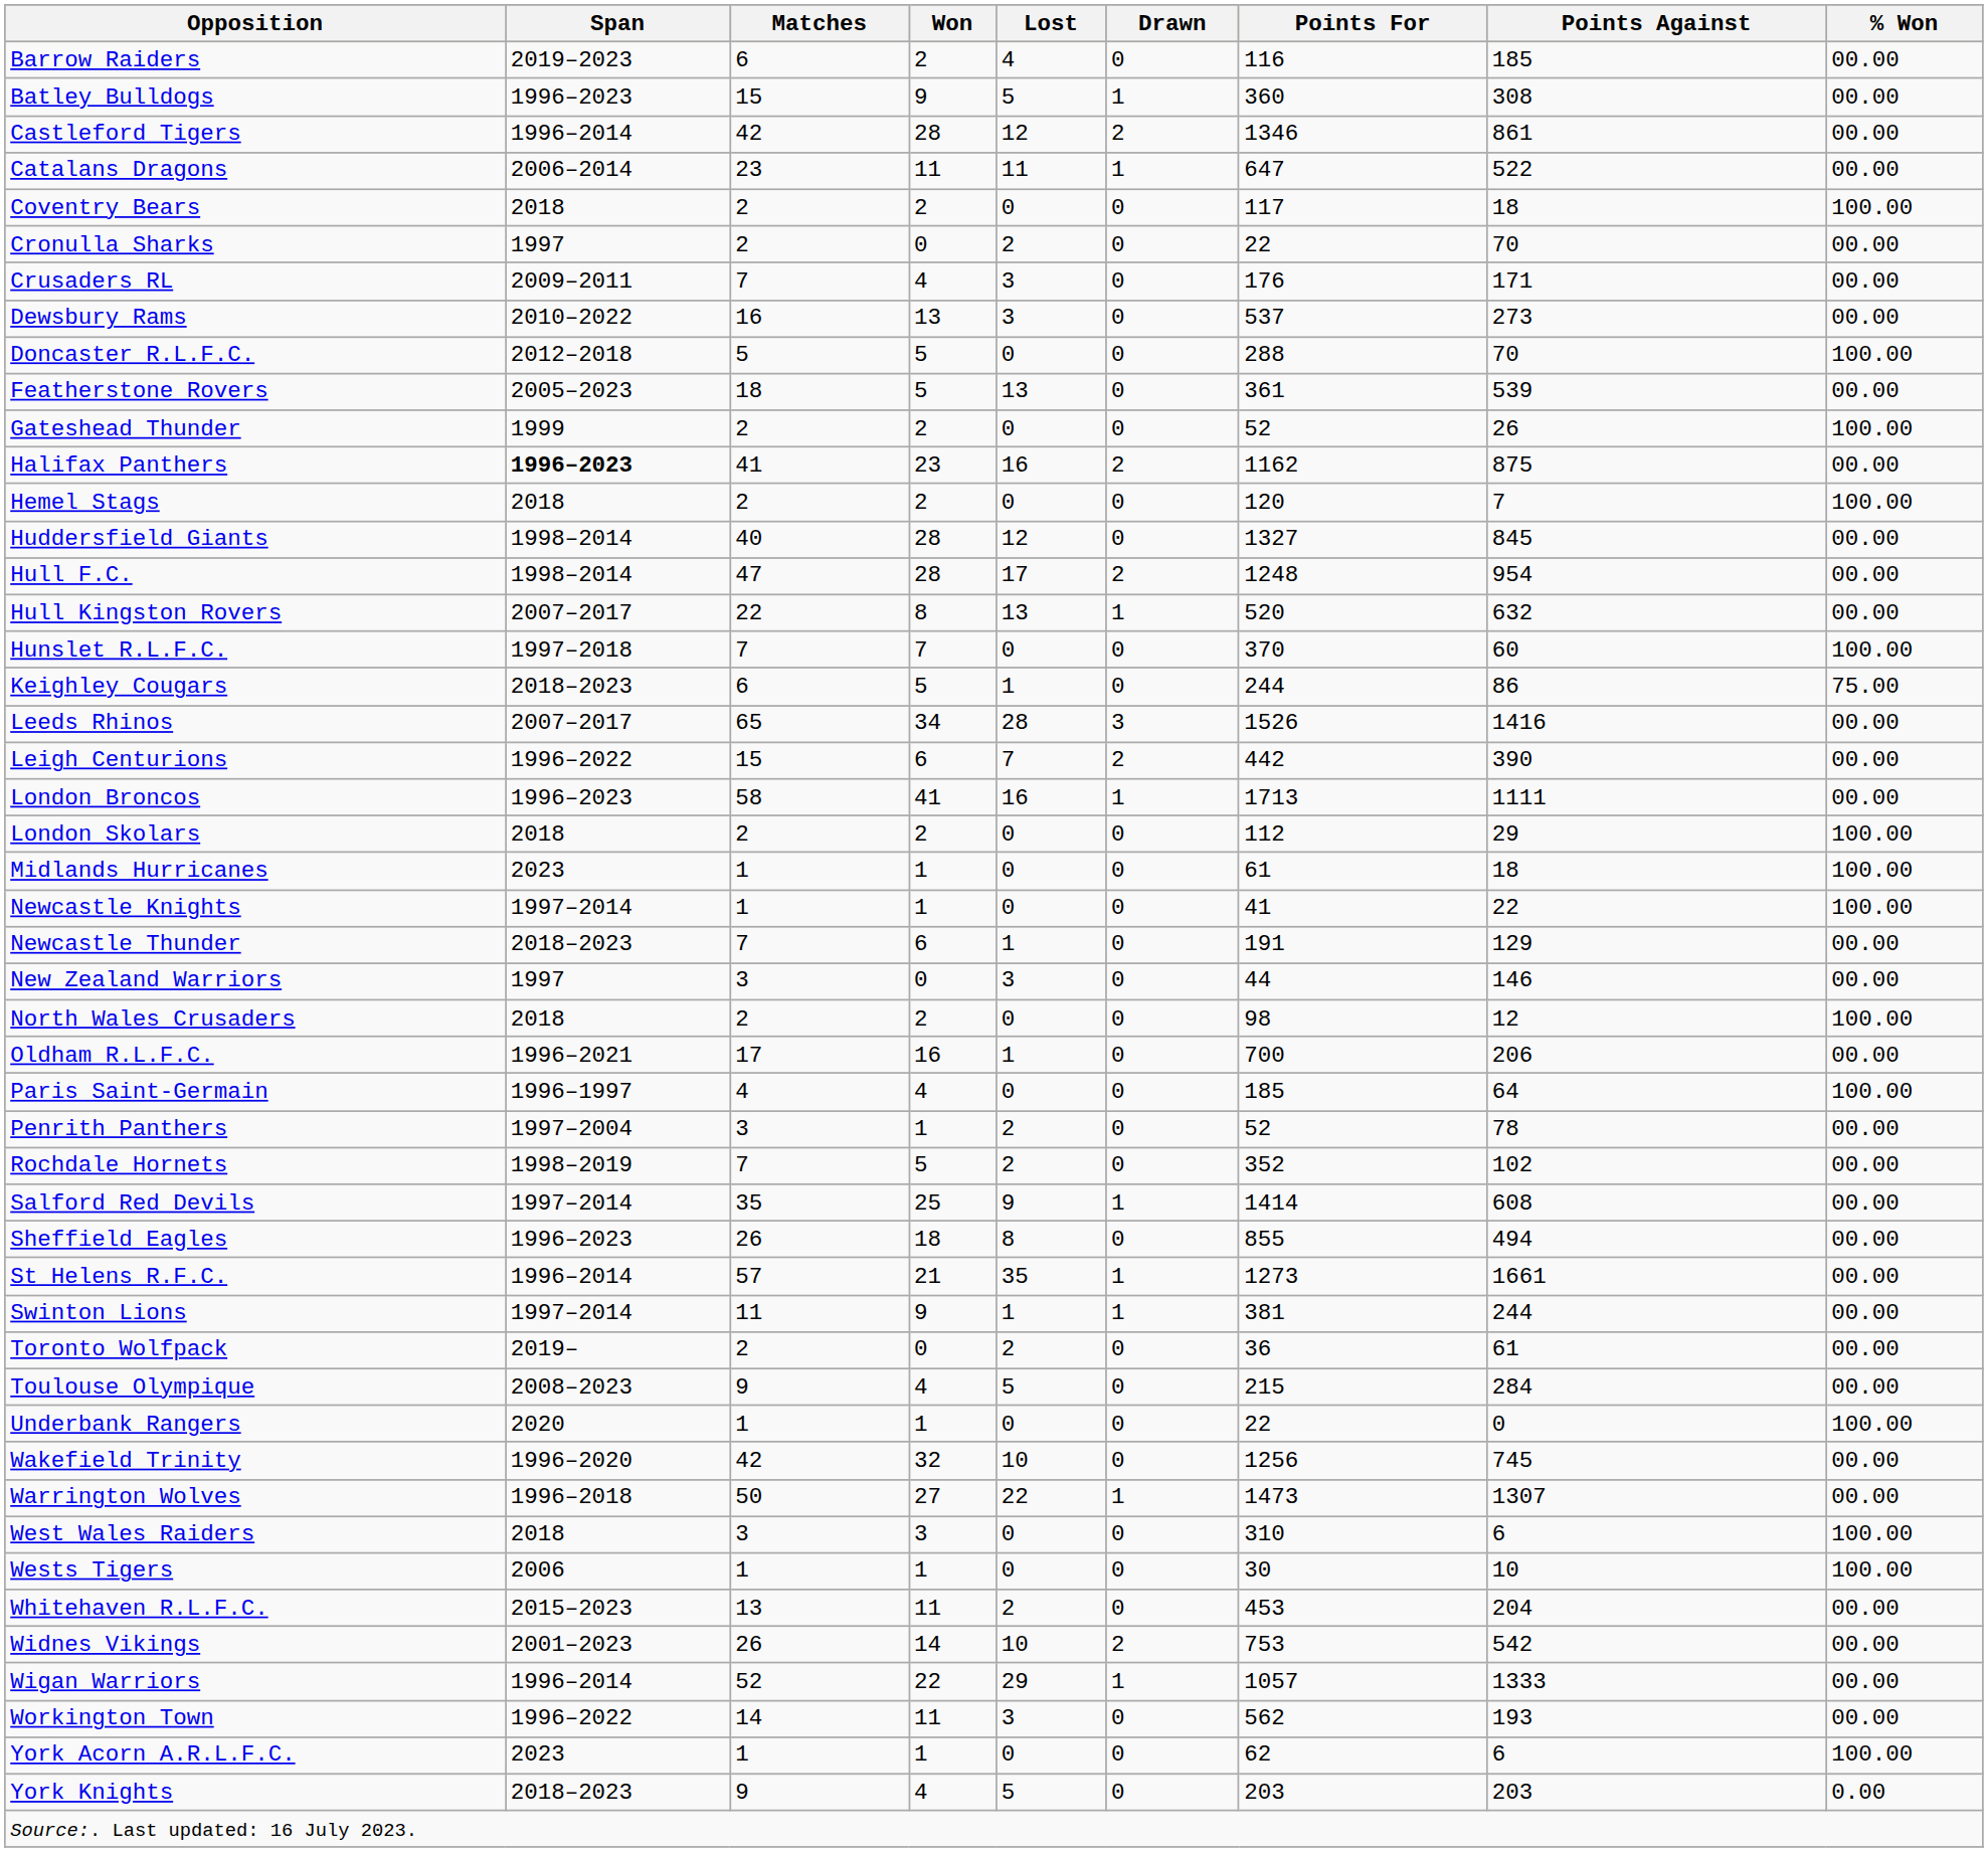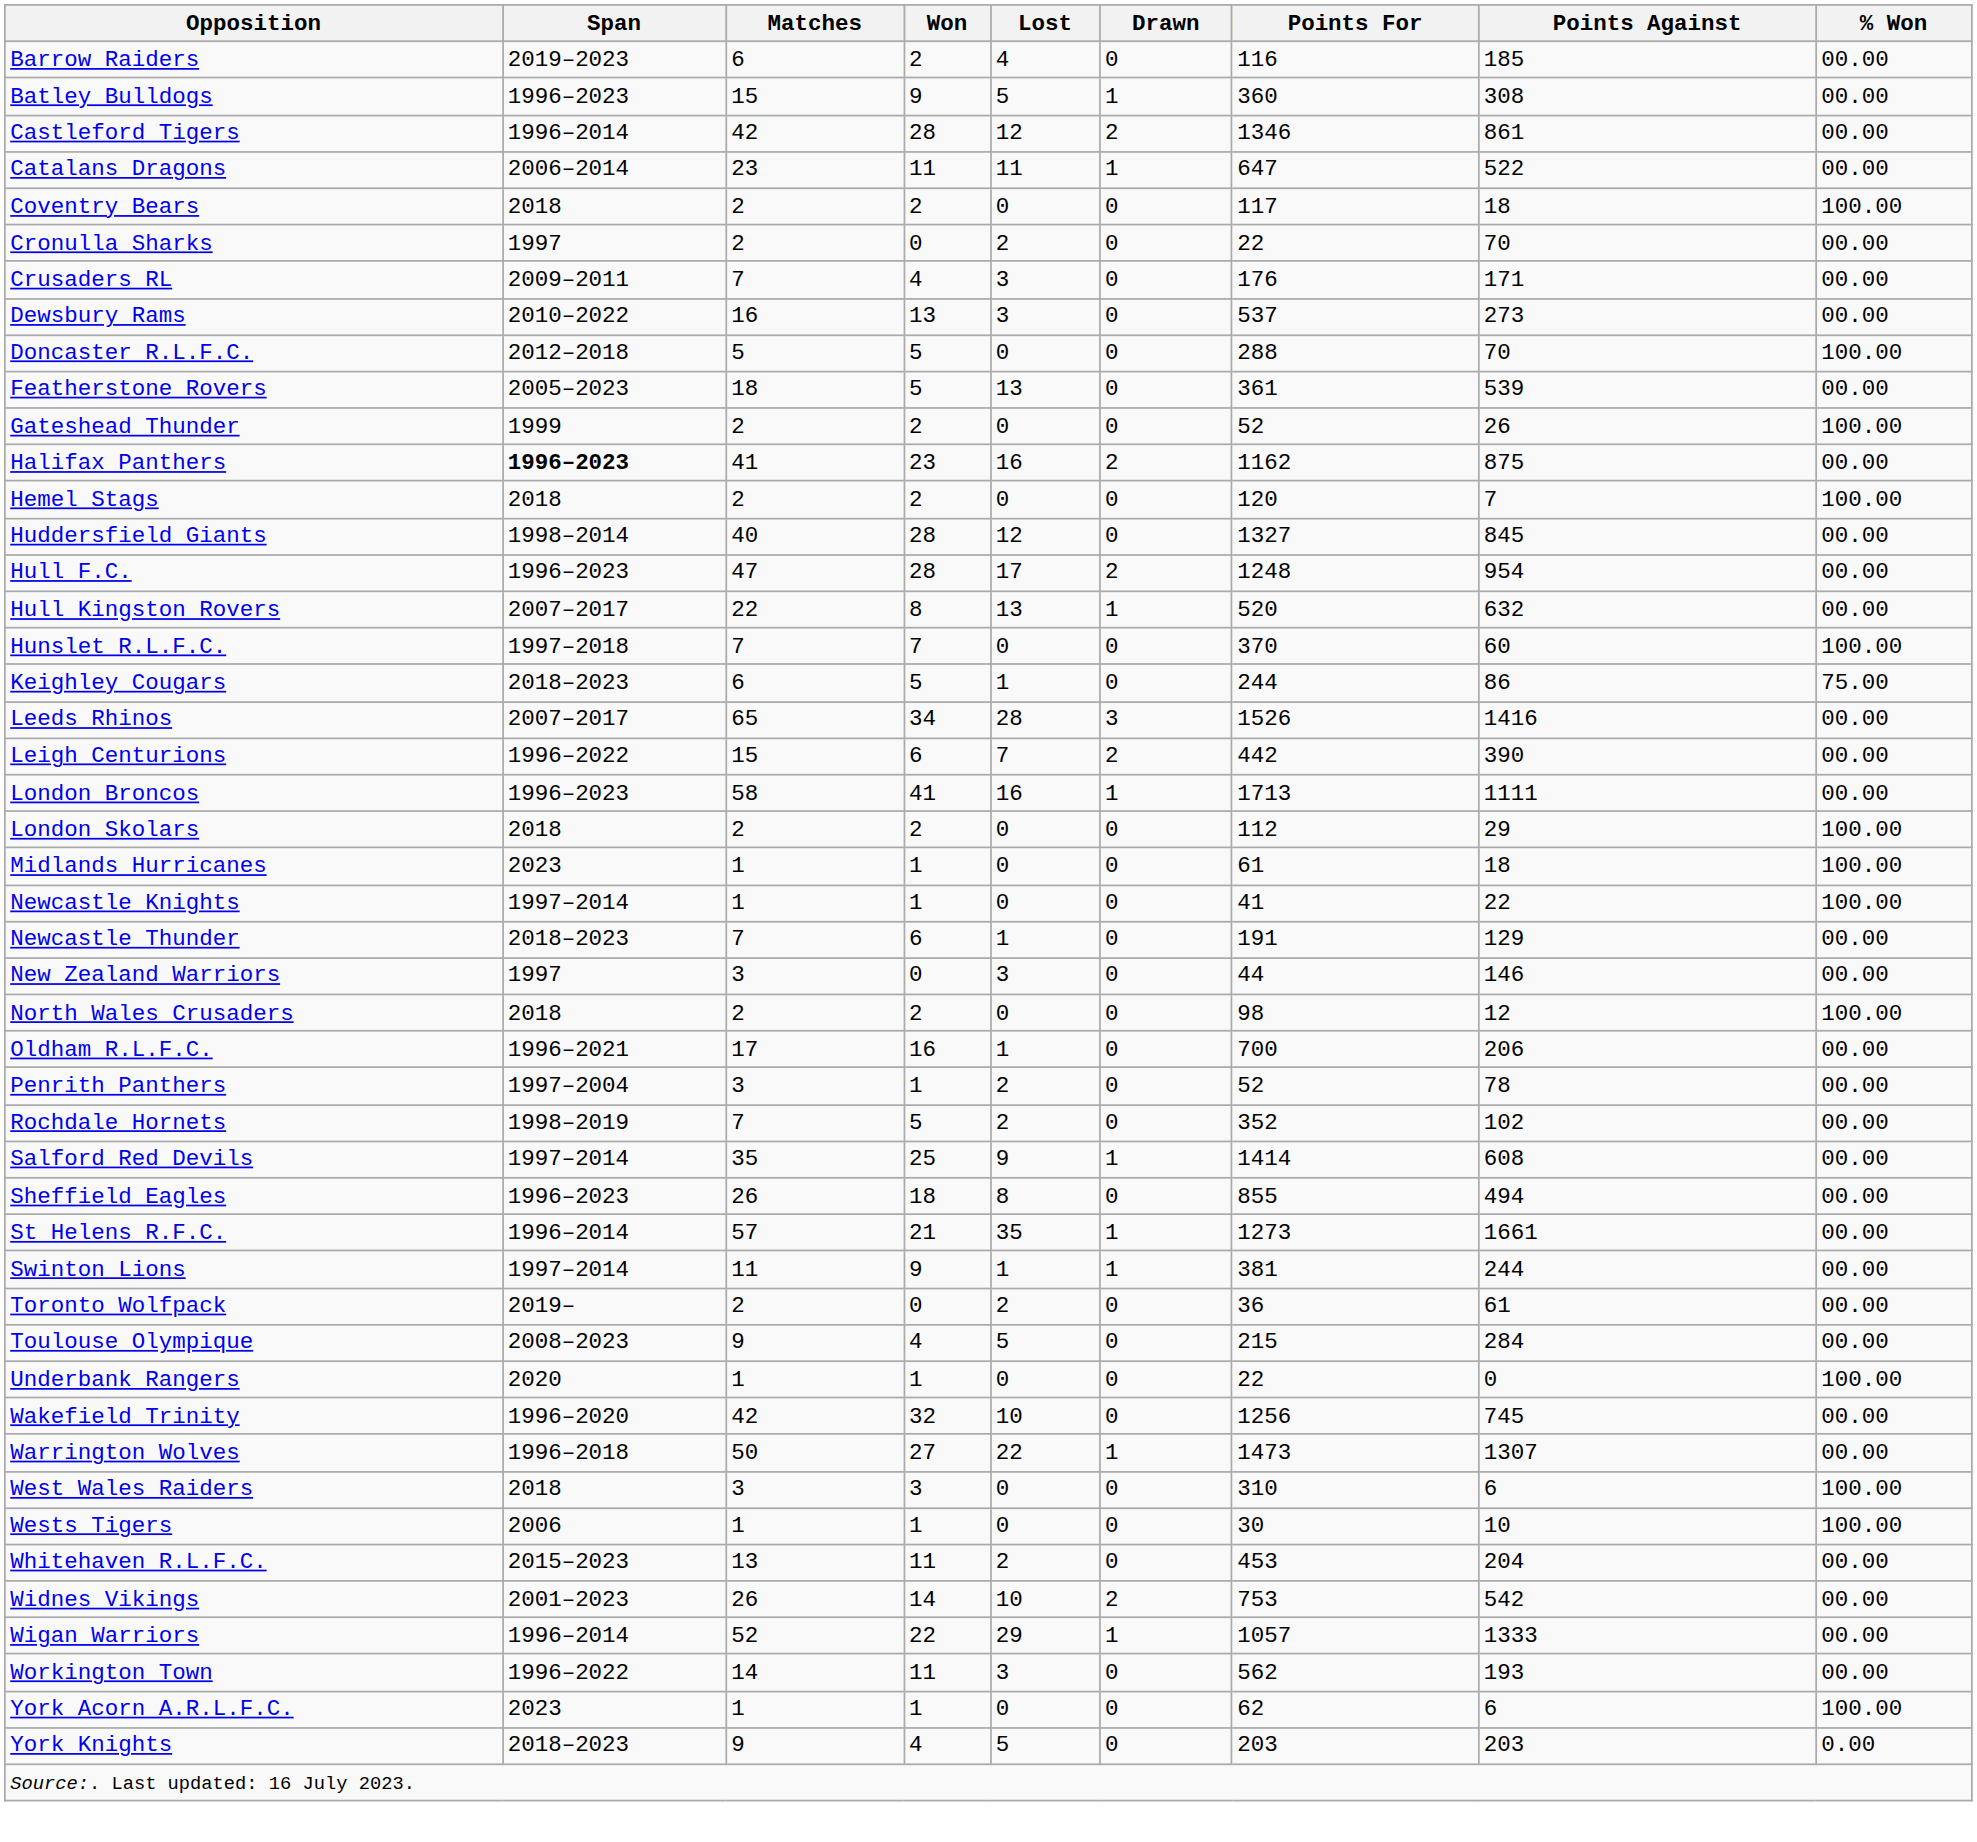 <table class="wikitable" style="width:90%;">
 <tr style="background:#bdb76b;">
 <th>Opposition</th>
 <th>Span</th>
 <th>Matches</th>
 <th>Won</th>
 <th>Lost</th>
 <th>Drawn</th>
 <th>Points For</th>
 <th>Points Against</th>
 <th>% Won</th>
 </tr>
 <tr>
 <td><a href='#'>Barrow Raiders</a></td>
 <td>2019–2023</td>
 <td>6</td>
 <td>2</td>
 <td>4</td>
 <td>0</td>
 <td>116</td>
 <td>185</td>
 <td>00.00</td>
 </tr>
 <tr>
 <td><a href='#'>Batley Bulldogs</a></td>
 <td>1996–2023</td>
 <td>15</td>
 <td>9</td>
 <td>5</td>
 <td>1</td>
 <td>360</td>
 <td>308</td>
 <td>00.00</td>
 </tr>
 <tr>
 <td><a href='#'>Castleford Tigers</a></td>
 <td>1996–2014</td>
 <td>42</td>
 <td>28</td>
 <td>12</td>
 <td>2</td>
 <td>1346</td>
 <td>861</td>
 <td>00.00</td>
 </tr>
 <tr>
 <td><a href='#'>Catalans Dragons</a></td>
 <td>2006–2014</td>
 <td>23</td>
 <td>11</td>
 <td>11</td>
 <td>1</td>
 <td>647</td>
 <td>522</td>
 <td>00.00</td>
 </tr>
 <tr>
 <td><a href='#'>Coventry Bears</a></td>
 <td>2018</td>
 <td>2</td>
 <td>2</td>
 <td>0</td>
 <td>0</td>
 <td>117</td>
 <td>18</td>
 <td>100.00</td>
 </tr>
 <tr>
 <td><a href='#'>Cronulla Sharks</a></td>
 <td>1997</td>
 <td>2</td>
 <td>0</td>
 <td>2</td>
 <td>0</td>
 <td>22</td>
 <td>70</td>
 <td>00.00</td>
 </tr>
 <tr>
 <td><a href='#'>Crusaders RL</a></td>
 <td>2009–2011</td>
 <td>7</td>
 <td>4</td>
 <td>3</td>
 <td>0</td>
 <td>176</td>
 <td>171</td>
 <td>00.00</td>
 </tr>
 <tr>
 <td><a href='#'>Dewsbury Rams</a></td>
 <td>2010–2022</td>
 <td>16</td>
 <td>13</td>
 <td>3</td>
 <td>0</td>
 <td>537</td>
 <td>273</td>
 <td>00.00</td>
 </tr>
 <tr>
 <td><a href='#'>Doncaster R.L.F.C.</a></td>
 <td>2012–2018</td>
 <td>5</td>
 <td>5</td>
 <td>0</td>
 <td>0</td>
 <td>288</td>
 <td>70</td>
 <td>100.00</td>
 </tr>
 <tr>
 <td><a href='#'>Featherstone Rovers</a></td>
 <td>2005–2023</td>
 <td>18</td>
 <td>5</td>
 <td>13</td>
 <td>0</td>
 <td>361</td>
 <td>539</td>
 <td>00.00</td>
 </tr>
 <tr>
 <td><a href='#'>Gateshead Thunder</a></td>
 <td>1999</td>
 <td>2</td>
 <td>2</td>
 <td>0</td>
 <td>0</td>
 <td>52</td>
 <td>26</td>
 <td>100.00</td>
 </tr>
 <tr>
 <td><a href='#'>Halifax Panthers</a></td>
 <td><strong>1996–2023</strong></td>
 <td>41</td>
 <td>23</td>
 <td>16</td>
 <td>2</td>
 <td>1162</td>
 <td>875</td>
 <td>00.00</td>
 </tr>
 <tr>
 <td><a href='#'>Hemel Stags</a></td>
 <td>2018</td>
 <td>2</td>
 <td>2</td>
 <td>0</td>
 <td>0</td>
 <td>120</td>
 <td>7</td>
 <td>100.00</td>
 </tr>
 <tr>
 <td><a href='#'>Huddersfield Giants</a></td>
 <td>1998–2014</td>
 <td>40</td>
 <td>28</td>
 <td>12</td>
 <td>0</td>
 <td>1327</td>
 <td>845</td>
 <td>00.00</td>
 </tr>
 <tr>
 <td><a href='#'>Hull F.C.</a></td>
-<td>1998–2014</td>
+<td>1996–2023</td>
 <td>47</td>
 <td>28</td>
 <td>17</td>
 <td>2</td>
 <td>1248</td>
 <td>954</td>
 <td>00.00</td>
 </tr>
 <tr>
 <td><a href='#'>Hull Kingston Rovers</a></td>
 <td>2007–2017</td>
 <td>22</td>
 <td>8</td>
 <td>13</td>
 <td>1</td>
 <td>520</td>
 <td>632</td>
 <td>00.00</td>
 </tr>
 <tr>
 <td><a href='#'>Hunslet R.L.F.C.</a></td>
 <td>1997–2018</td>
 <td>7</td>
 <td>7</td>
 <td>0</td>
 <td>0</td>
 <td>370</td>
 <td>60</td>
 <td>100.00</td>
 </tr>
 <tr>
 <td><a href='#'>Keighley Cougars</a></td>
 <td>2018–2023</td>
 <td>6</td>
 <td>5</td>
 <td>1</td>
 <td>0</td>
 <td>244</td>
 <td>86</td>
 <td>75.00</td>
 </tr>
 <tr>
 <td><a href='#'>Leeds Rhinos</a></td>
 <td>2007–2017</td>
 <td>65</td>
 <td>34</td>
 <td>28</td>
 <td>3</td>
 <td>1526</td>
 <td>1416</td>
 <td>00.00</td>
 </tr>
 <tr>
 <td><a href='#'>Leigh Centurions</a></td>
 <td>1996–2022</td>
 <td>15</td>
 <td>6</td>
 <td>7</td>
 <td>2</td>
 <td>442</td>
 <td>390</td>
 <td>00.00</td>
 </tr>
 <tr>
 <td><a href='#'>London Broncos</a></td>
 <td>1996–2023</td>
 <td>58</td>
 <td>41</td>
 <td>16</td>
 <td>1</td>
 <td>1713</td>
 <td>1111</td>
 <td>00.00</td>
 </tr>
 <tr>
 <td><a href='#'>London Skolars</a></td>
 <td>2018</td>
 <td>2</td>
 <td>2</td>
 <td>0</td>
 <td>0</td>
 <td>112</td>
 <td>29</td>
 <td>100.00</td>
 </tr>
 <tr>
 <td><a href='#'>Midlands Hurricanes</a></td>
 <td>2023</td>
 <td>1</td>
 <td>1</td>
 <td>0</td>
 <td>0</td>
 <td>61</td>
 <td>18</td>
 <td>100.00</td>
 </tr>
 <tr>
 <td><a href='#'>Newcastle Knights</a></td>
 <td>1997–2014</td>
 <td>1</td>
 <td>1</td>
 <td>0</td>
 <td>0</td>
 <td>41</td>
 <td>22</td>
 <td>100.00</td>
 </tr>
 <tr>
 <td><a href='#'>Newcastle Thunder</a></td>
 <td>2018–2023</td>
 <td>7</td>
 <td>6</td>
 <td>1</td>
 <td>0</td>
 <td>191</td>
 <td>129</td>
 <td>00.00</td>
 </tr>
 <tr>
 <td><a href='#'>New Zealand Warriors</a></td>
 <td>1997</td>
 <td>3</td>
 <td>0</td>
 <td>3</td>
 <td>0</td>
 <td>44</td>
 <td>146</td>
 <td>00.00</td>
 </tr>
 <tr>
 <td><a href='#'>North Wales Crusaders</a></td>
 <td>2018</td>
 <td>2</td>
 <td>2</td>
 <td>0</td>
 <td>0</td>
 <td>98</td>
 <td>12</td>
 <td>100.00</td>
 </tr>
 <tr>
 <td><a href='#'>Oldham R.L.F.C.</a></td>
 <td>1996–2021</td>
 <td>17</td>
 <td>16</td>
 <td>1</td>
 <td>0</td>
 <td>700</td>
 <td>206</td>
 <td>00.00</td>
-</tr>
-<tr>
-<td><a href='#'>Paris Saint-Germain</a></td>
-<td>1996–1997</td>
-<td>4</td>
-<td>4</td>
-<td>0</td>
-<td>0</td>
-<td>185</td>
-<td>64</td>
-<td>100.00</td>
 </tr>
 <tr>
 <td><a href='#'>Penrith Panthers</a></td>
 <td>1997–2004</td>
 <td>3</td>
 <td>1</td>
 <td>2</td>
 <td>0</td>
 <td>52</td>
 <td>78</td>
 <td>00.00</td>
 </tr>
 <tr>
 <td><a href='#'>Rochdale Hornets</a></td>
 <td>1998–2019</td>
 <td>7</td>
 <td>5</td>
 <td>2</td>
 <td>0</td>
 <td>352</td>
 <td>102</td>
 <td>00.00</td>
 </tr>
 <tr>
 <td><a href='#'>Salford Red Devils</a></td>
 <td>1997–2014</td>
 <td>35</td>
 <td>25</td>
 <td>9</td>
 <td>1</td>
 <td>1414</td>
 <td>608</td>
 <td>00.00</td>
 </tr>
 <tr>
 <td><a href='#'>Sheffield Eagles</a></td>
 <td>1996–2023</td>
 <td>26</td>
 <td>18</td>
 <td>8</td>
 <td>0</td>
 <td>855</td>
 <td>494</td>
 <td>00.00</td>
 </tr>
 <tr>
 <td><a href='#'>St Helens R.F.C.</a></td>
 <td>1996–2014</td>
 <td>57</td>
 <td>21</td>
 <td>35</td>
 <td>1</td>
 <td>1273</td>
 <td>1661</td>
 <td>00.00</td>
 </tr>
 <tr>
 <td><a href='#'>Swinton Lions</a></td>
 <td>1997–2014</td>
 <td>11</td>
 <td>9</td>
 <td>1</td>
 <td>1</td>
 <td>381</td>
 <td>244</td>
 <td>00.00</td>
 </tr>
 <tr>
 <td><a href='#'>Toronto Wolfpack</a></td>
 <td>2019–</td>
 <td>2</td>
 <td>0</td>
 <td>2</td>
 <td>0</td>
 <td>36</td>
 <td>61</td>
 <td>00.00</td>
 </tr>
 <tr>
 <td><a href='#'>Toulouse Olympique</a></td>
 <td>2008–2023</td>
 <td>9</td>
 <td>4</td>
 <td>5</td>
 <td>0</td>
 <td>215</td>
 <td>284</td>
 <td>00.00</td>
 </tr>
 <tr>
 <td><a href='#'>Underbank Rangers</a></td>
 <td>2020</td>
 <td>1</td>
 <td>1</td>
 <td>0</td>
 <td>0</td>
 <td>22</td>
 <td>0</td>
 <td>100.00</td>
 </tr>
 <tr>
 <td><a href='#'>Wakefield Trinity</a></td>
 <td>1996–2020</td>
 <td>42</td>
 <td>32</td>
 <td>10</td>
 <td>0</td>
 <td>1256</td>
 <td>745</td>
 <td>00.00</td>
 </tr>
 <tr>
 <td><a href='#'>Warrington Wolves</a></td>
 <td>1996–2018</td>
 <td>50</td>
 <td>27</td>
 <td>22</td>
 <td>1</td>
 <td>1473</td>
 <td>1307</td>
 <td>00.00</td>
 </tr>
 <tr>
 <td><a href='#'>West Wales Raiders</a></td>
 <td>2018</td>
 <td>3</td>
 <td>3</td>
 <td>0</td>
 <td>0</td>
 <td>310</td>
 <td>6</td>
 <td>100.00</td>
 </tr>
 <tr>
 <td><a href='#'>Wests Tigers</a></td>
 <td>2006</td>
 <td>1</td>
 <td>1</td>
 <td>0</td>
 <td>0</td>
 <td>30</td>
 <td>10</td>
 <td>100.00</td>
 </tr>
 <tr>
 <td><a href='#'>Whitehaven R.L.F.C.</a></td>
 <td>2015–2023</td>
 <td>13</td>
 <td>11</td>
 <td>2</td>
 <td>0</td>
 <td>453</td>
 <td>204</td>
 <td>00.00</td>
 </tr>
 <tr>
 <td><a href='#'>Widnes Vikings</a></td>
 <td>2001–2023</td>
 <td>26</td>
 <td>14</td>
 <td>10</td>
 <td>2</td>
 <td>753</td>
 <td>542</td>
 <td>00.00</td>
 </tr>
 <tr>
 <td><a href='#'>Wigan Warriors</a></td>
 <td>1996–2014</td>
 <td>52</td>
 <td>22</td>
 <td>29</td>
 <td>1</td>
 <td>1057</td>
 <td>1333</td>
 <td>00.00</td>
 </tr>
 <tr>
 <td><a href='#'>Workington Town</a></td>
 <td>1996–2022</td>
 <td>14</td>
 <td>11</td>
 <td>3</td>
 <td>0</td>
 <td>562</td>
 <td>193</td>
 <td>00.00</td>
 </tr>
 <tr>
 <td><a href='#'>York Acorn A.R.L.F.C.</a></td>
 <td>2023</td>
 <td>1</td>
 <td>1</td>
 <td>0</td>
 <td>0</td>
 <td>62</td>
 <td>6</td>
 <td>100.00</td>
 </tr>
 <tr>
 <td><a href='#'>York Knights</a></td>
 <td>2018–2023</td>
 <td>9</td>
 <td>4</td>
 <td>5</td>
 <td>0</td>
 <td>203</td>
 <td>203</td>
 <td>0.00</td>
 </tr>
 <tr>
 <td colspan="9"><small><em>Source:</em>. Last updated: 16 July 2023.</small></td>
 </tr>
 </table>
